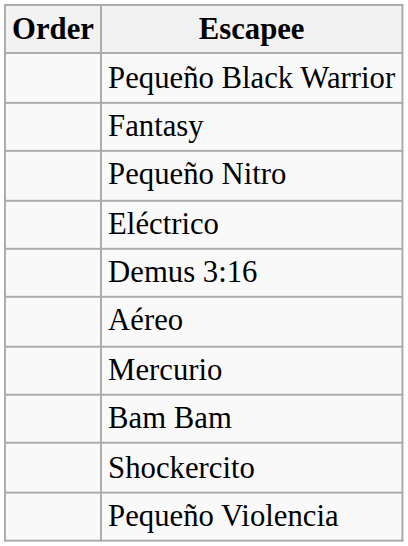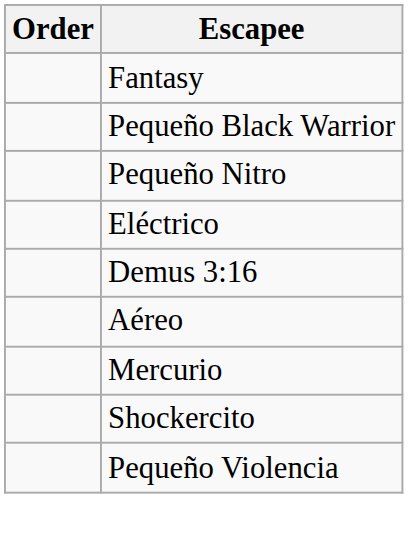 <table class="wikitable">
 <tr>
 <th>Order</th>
 <th>Escapee</th>
 </tr>
 <tr>
 <td></td>
-<td>Pequeño Black Warrior</td>
+<td>Fantasy</td>
 </tr>
 <tr>
 <td></td>
-<td>Fantasy</td>
+<td>Pequeño Black Warrior</td>
 </tr>
 <tr>
 <td></td>
 <td>Pequeño Nitro</td>
 </tr>
 <tr>
 <td></td>
 <td>Eléctrico</td>
 </tr>
 <tr>
 <td></td>
 <td>Demus 3:16</td>
 </tr>
 <tr>
 <td></td>
 <td>Aéreo</td>
 </tr>
 <tr>
 <td></td>
 <td>Mercurio</td>
 </tr>
 <tr>
 <td></td>
-<td>Bam Bam</td>
-</tr>
-<tr>
-<td></td>
 <td>Shockercito</td>
 </tr>
 <tr>
 <td></td>
 <td>Pequeño Violencia</td>
 </tr>
 </table>
